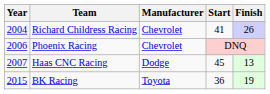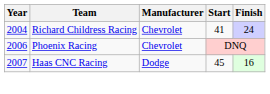 <table class="wikitable" style="font-size: 90%;">
 <tr>
 <th>Year</th>
 <th>Team</th>
 <th>Manufacturer</th>
 <th>Start</th>
 <th>Finish</th>
 </tr>
 <tr>
 <td><a href='#'>2004</a></td>
 <td><a href='#'>Richard Childress Racing</a></td>
 <td><a href='#'>Chevrolet</a></td>
 <td align=center>41</td>
-<td align=center style="background:#CFCFFF;">26</td>
+<td align=center style="background:#CFCFFF;">24</td>
 </tr>
 <tr>
 <td><a href='#'>2006</a></td>
 <td><a href='#'>Phoenix Racing</a></td>
 <td><a href='#'>Chevrolet</a></td>
 <td align=center colspan=2 style="background:#FFCFCF;">DNQ</td>
 </tr>
 <tr>
 <td><a href='#'>2007</a></td>
 <td><a href='#'>Haas CNC Racing</a></td>
 <td><a href='#'>Dodge</a></td>
 <td align=center>45</td>
-<td align=center style="background:#DFFFDF;">13</td>
-</tr>
-<tr>
-<td><a href='#'>2015</a></td>
-<td><a href='#'>BK Racing</a></td>
-<td><a href='#'>Toyota</a></td>
-<td align=center>36</td>
-<td align=center style="background:#DFFFDF;">19</td>
+<td align=center style="background:#DFFFDF;">16</td>
 </tr>
 </table>
